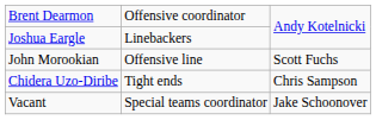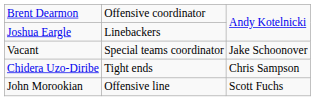 <table class="wikitable">
 <tr>
 <td><a href='#'>Brent Dearmon</a></td>
 <td>Offensive coordinator</td>
 <td rowspan="2"><a href='#'>Andy Kotelnicki</a></td>
 </tr>
 <tr>
 <td><a href='#'>Joshua Eargle</a></td>
 <td>Linebackers</td>
 </tr>
 <tr>
-<td>John Morookian</td>
-<td>Offensive line</td>
-<td>Scott Fuchs</td>
+<td>Vacant</td>
+<td>Special teams coordinator</td>
+<td>Jake Schoonover</td>
 </tr>
 <tr>
 <td><a href='#'>Chidera Uzo-Diribe</a></td>
 <td>Tight ends</td>
 <td>Chris Sampson</td>
 </tr>
 <tr>
-<td>Vacant</td>
-<td>Special teams coordinator</td>
-<td>Jake Schoonover</td>
+<td>John Morookian</td>
+<td>Offensive line</td>
+<td>Scott Fuchs</td>
 </tr>
 </table>
